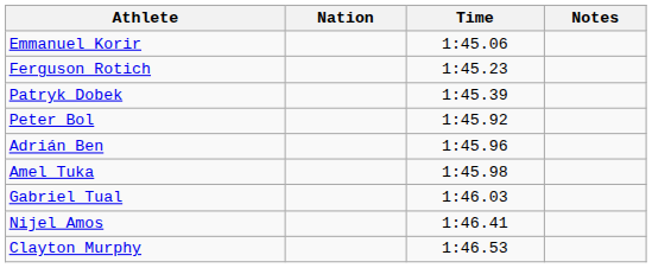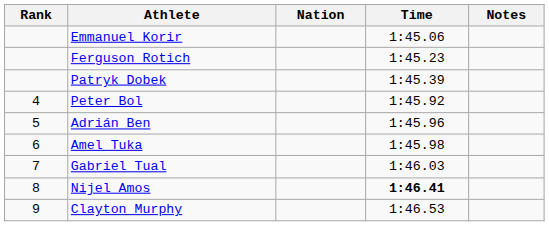 <table class="wikitable sortable" style="text-align:center;width: 60%;">
 <tr>
+<th>Rank</th>
 <th>Athlete</th>
 <th>Nation</th>
 <th>Time</th>
 <th>Notes</th>
 </tr>
 <tr>
+<td></td>
 <td align="left"><a href='#'>Emmanuel Korir</a></td>
 <td align="left"></td>
 <td>1:45.06</td>
 <td></td>
 </tr>
 <tr>
+<td></td>
 <td align="left"><a href='#'>Ferguson Rotich</a></td>
 <td align="left"></td>
 <td>1:45.23</td>
 <td></td>
 </tr>
 <tr>
+<td></td>
 <td align="left"><a href='#'>Patryk Dobek</a></td>
 <td align="left"></td>
 <td>1:45.39</td>
 <td></td>
 </tr>
 <tr>
+<td>4</td>
 <td align="left"><a href='#'>Peter Bol</a></td>
 <td align="left"></td>
 <td>1:45.92</td>
 <td></td>
 </tr>
 <tr>
+<td>5</td>
 <td align="left"><a href='#'>Adrián Ben</a></td>
 <td align="left"></td>
 <td>1:45.96</td>
 <td></td>
 </tr>
 <tr>
+<td>6</td>
 <td align="left"><a href='#'>Amel Tuka</a></td>
 <td align="left"></td>
 <td>1:45.98</td>
 <td></td>
 </tr>
 <tr>
+<td>7</td>
 <td align="left"><a href='#'>Gabriel Tual</a></td>
 <td align="left"></td>
 <td>1:46.03</td>
 <td></td>
 </tr>
 <tr>
+<td>8</td>
 <td align="left"><a href='#'>Nijel Amos</a></td>
 <td align="left"></td>
-<td>1:46.41</td>
+<td><strong>1:46.41</strong></td>
 <td></td>
 </tr>
 <tr>
+<td>9</td>
 <td align="left"><a href='#'>Clayton Murphy</a></td>
 <td align="left"></td>
 <td>1:46.53</td>
 <td></td>
 </tr>
 </table>
